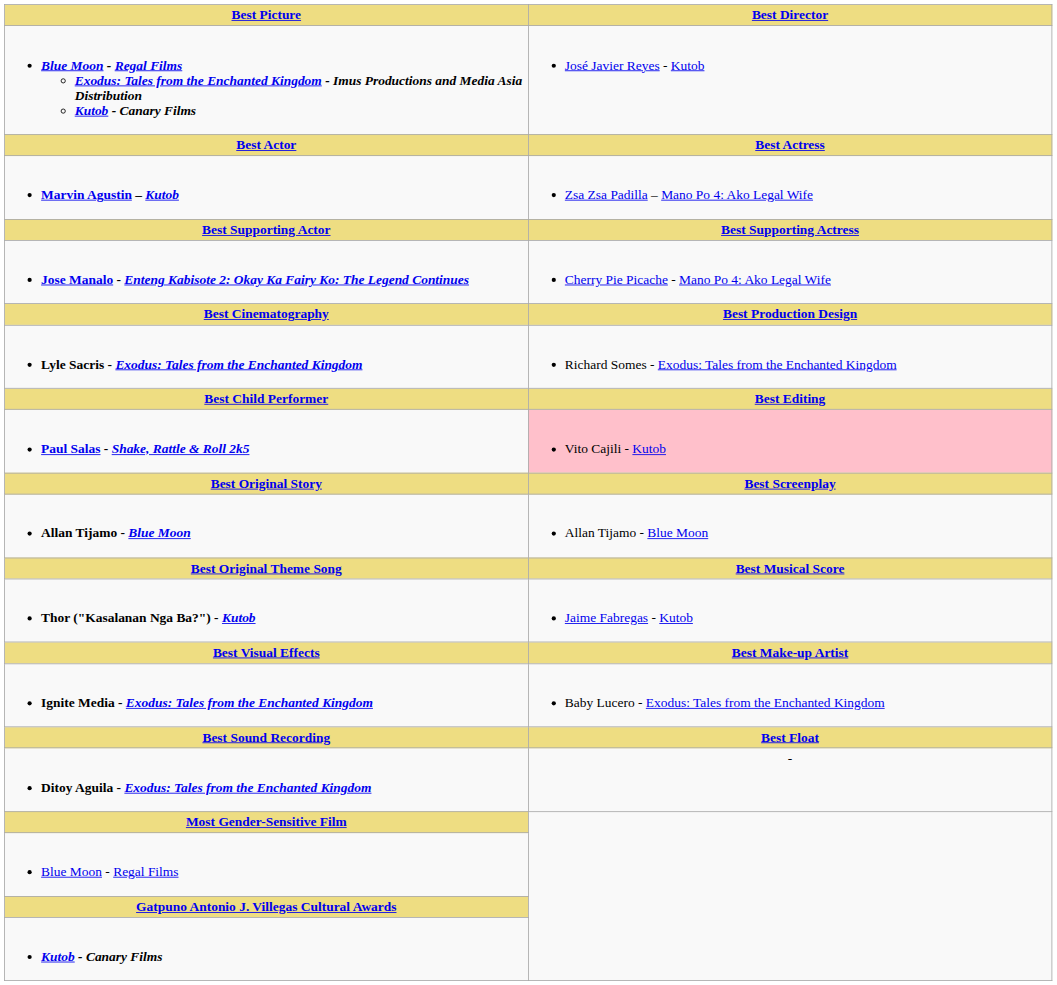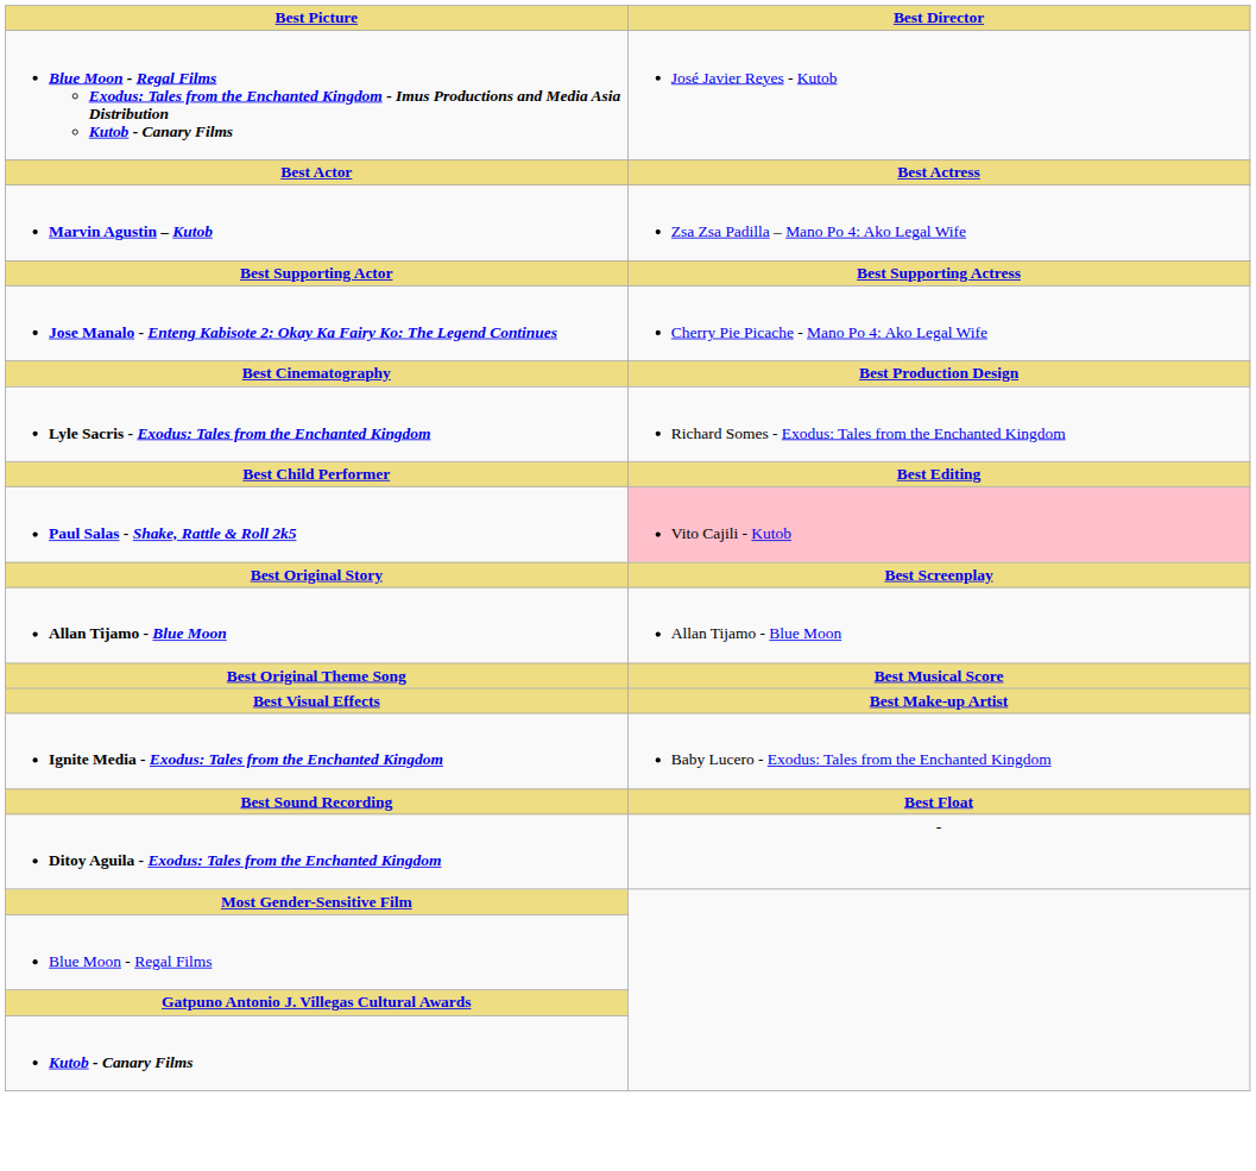 <table class=wikitable>
 <tr>
 <th style="background:#EEDD82; width:50%"><a href='#'>Best Picture</a></th>
 <th style="background:#EEDD82; width:50%"><a href='#'>Best Director</a></th>
 </tr>
 <tr>
 <td valign="top"><br><ul><li><strong><em><a href='#'>Blue Moon</a><em> - <a href='#'>Regal Films</a><strong><ul><li></em><a href='#'>Exodus: Tales from the Enchanted Kingdom</a><em> - Imus Productions and Media Asia Distribution </li><li></em><a href='#'>Kutob</a><em> - Canary Films </li></ul></li></ul></td>
 <td valign="top"><br><ul><li></strong><a href='#'>José Javier Reyes</a> - </em><a href='#'>Kutob</a></em></strong></li></ul></td>
 </tr>
 <tr>
 <th style="background:#EEDD82; width:50%"><a href='#'>Best Actor</a></th>
 <th style="background:#EEDD82; width:50%"><a href='#'>Best Actress</a></th>
 </tr>
 <tr>
 <td valign="top"><br><ul><li><strong><a href='#'>Marvin Agustin</a> – <em><a href='#'>Kutob</a><strong><em></li></ul></td>
 <td valign="top"><br><ul><li></strong><a href='#'>Zsa Zsa Padilla</a> – </em><a href='#'>Mano Po 4: Ako Legal Wife</a></em></strong></li></ul></td>
 </tr>
 <tr>
 <th style="background:#EEDD82; width:50%"><a href='#'>Best Supporting Actor</a></th>
 <th style="background:#EEDD82; width:50%"><a href='#'>Best Supporting Actress</a></th>
 </tr>
 <tr>
 <td valign="top"><br><ul><li><strong><a href='#'>Jose Manalo</a> - <em><a href='#'>Enteng Kabisote 2: Okay Ka Fairy Ko: The Legend Continues</a><strong><em></li></ul></td>
 <td valign="top"><br><ul><li></strong><a href='#'>Cherry Pie Picache</a> - </em><a href='#'>Mano Po 4: Ako Legal Wife</a></em></strong></li></ul></td>
 </tr>
 <tr>
 <th style="background:#EEDD82; width:50%"><a href='#'>Best Cinematography</a></th>
 <th style="background:#EEDD82; width:50%"><a href='#'>Best Production Design</a></th>
 </tr>
 <tr>
 <td valign="top"><br><ul><li><strong>Lyle Sacris - <em><a href='#'>Exodus: Tales from the Enchanted Kingdom</a><strong><em></li></ul></td>
 <td valign="top"><br><ul><li></strong>Richard Somes - </em><a href='#'>Exodus: Tales from the Enchanted Kingdom</a></em></strong></li></ul></td>
 </tr>
 <tr>
 <th style="background:#EEDD82; width:50%"><a href='#'>Best Child Performer</a></th>
 <th style="background:#EEDD82; width:50%"><a href='#'>Best Editing</a></th>
 </tr>
 <tr>
 <td valign="top"><br><ul><li><strong><a href='#'>Paul Salas</a>  - <em><a href='#'>Shake, Rattle & Roll 2k5</a><strong><em></li></ul></td>
 <td valign="top" style="background: pink;"><br><ul><li></strong>Vito Cajili  - </em><a href='#'>Kutob</a></em></strong></li></ul></td>
 </tr>
 <tr>
 <th style="background:#EEDD82; width:50%"><a href='#'>Best Original Story</a></th>
 <th style="background:#EEDD82; width:50%"><a href='#'>Best Screenplay</a></th>
 </tr>
 <tr>
 <td valign="top"><br><ul><li><strong>Allan Tijamo - <em><a href='#'>Blue Moon</a><strong><em></li></ul></td>
 <td valign="top"><br><ul><li></strong>Allan Tijamo - </em><a href='#'>Blue Moon</a></em></strong></li></ul></td>
 </tr>
 <tr>
 <th style="background:#EEDD82; width:50%"><a href='#'>Best Original Theme Song</a></th>
 <th style="background:#EEDD82; width:50%"><a href='#'>Best Musical Score</a></th>
 </tr>
 <tr>
-<td valign="top"><br><ul><li><strong>Thor ("Kasalanan Nga Ba?") - <em><a href='#'>Kutob</a><strong><em></li></ul></td>
-<td valign="top"><br><ul><li></strong><a href='#'>Jaime Fabregas</a> - </em><a href='#'>Kutob</a></em></strong></li></ul></td>
-</tr>
-<tr>
 <th style="background:#EEDD82; width:50%"><a href='#'>Best Visual Effects</a></th>
 <th style="background:#EEDD82; width:50%"><a href='#'>Best Make-up Artist</a></th>
 </tr>
 <tr>
 <td valign="top"><br><ul><li><strong>Ignite Media - <em><a href='#'>Exodus: Tales from the Enchanted Kingdom</a><strong><em></li></ul></td>
 <td valign="top"><br><ul><li></strong>Baby Lucero - </em><a href='#'>Exodus: Tales from the Enchanted Kingdom</a></em></strong></li></ul></td>
 </tr>
 <tr>
 <th style="background:#EEDD82; width:50%"><a href='#'>Best Sound Recording</a></th>
 <th style="background:#EEDD82; width:50%"><a href='#'>Best Float</a></th>
 </tr>
 <tr>
 <td valign="top"><br><ul><li><strong>Ditoy Aguila - <em><a href='#'>Exodus: Tales from the Enchanted Kingdom</a><strong><em></li></ul></td>
 <td valign="top" align=center>-</td>
 </tr>
 <tr>
 <th style="background:#EEDD82; width:50%"><a href='#'>Most Gender-Sensitive Film</a></th>
 </tr>
 <tr>
 <td valign="top"><br><ul><li></em></strong><a href='#'>Blue Moon</a></em> - <a href='#'>Regal Films</a></strong></li></ul></td>
 </tr>
 <tr>
 <th style="background:#EEDD82; width:50%"><a href='#'>Gatpuno Antonio J. Villegas Cultural Awards</a></th>
 </tr>
 <tr>
 <td valign="top"><br><ul><li><strong><em><a href='#'>Kutob</a><em> - Canary Films<strong></li></ul></td>
 </tr>
 </table>
